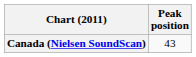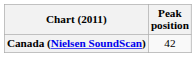 <table class="wikitable plainrowheaders" style="text-align:center">
 <tr>
 <th>Chart (2011)</th>
 <th>Peak<br>position</th>
 </tr>
 <tr>
 <th scope="row">Canada (<a href='#'>Nielsen SoundScan</a>)</th>
-<td>43</td>
+<td>42</td>
 </tr>
 </table>
